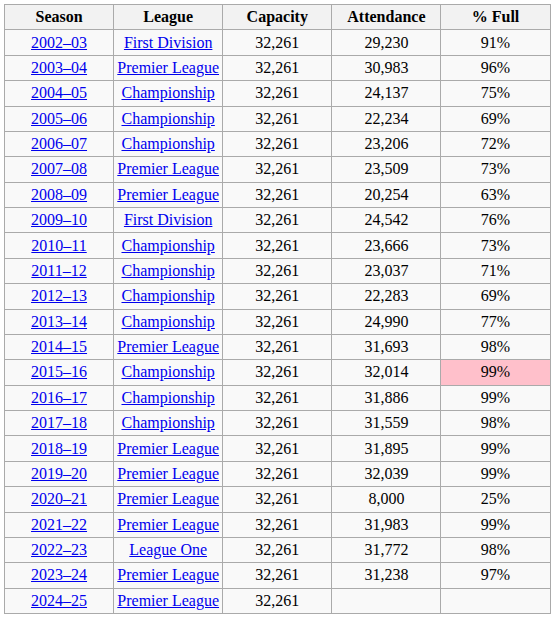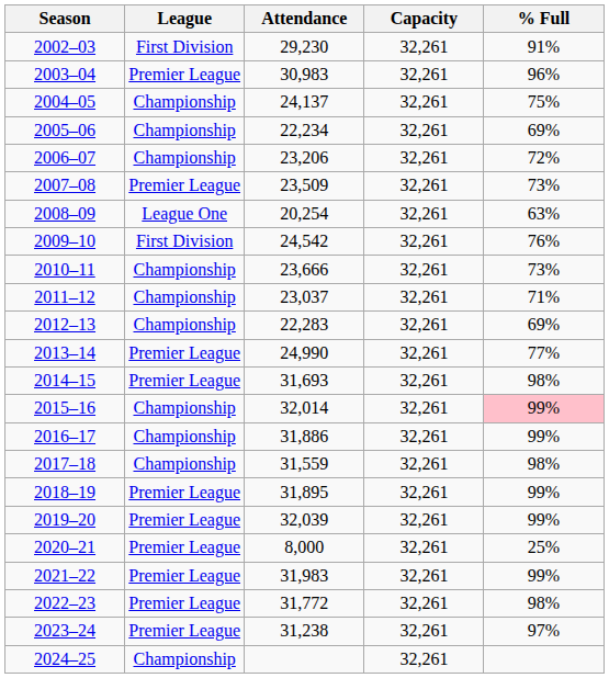 <table class="wikitable" style="text-align: center width=60%">
 <tr>
 <th style="width:20%;">Season</th>
 <th style="width:20%;">League</th>
+<th style="width:20%;">Attendance</th>
 <th style="width:20%;">Capacity</th>
-<th style="width:20%;">Attendance</th>
 <th style="width:20%;">% Full</th>
 </tr>
 <tr>
 <td align=center><a href='#'>2002–03</a></td>
 <td align=center><a href='#'>First Division</a></td>
+<td align=center>29,230</td>
 <td align=center>32,261</td>
-<td align=center>29,230</td>
 <td align=center>91%</td>
 </tr>
 <tr>
 <td align=center><a href='#'>2003–04</a></td>
 <td align=center><a href='#'>Premier League</a></td>
+<td align=center>30,983</td>
 <td align=center>32,261</td>
-<td align=center>30,983</td>
 <td align=center>96%</td>
 </tr>
 <tr>
 <td align=center><a href='#'>2004–05</a></td>
 <td align=center><a href='#'>Championship</a></td>
+<td align=center>24,137</td>
 <td align=center>32,261</td>
-<td align=center>24,137</td>
 <td align=center>75%</td>
 </tr>
 <tr>
 <td align=center><a href='#'>2005–06</a></td>
 <td align=center><a href='#'>Championship</a></td>
+<td align=center>22,234</td>
 <td align=center>32,261</td>
-<td align=center>22,234</td>
 <td align=center>69%</td>
 </tr>
 <tr>
 <td align=center><a href='#'>2006–07</a></td>
 <td align=center><a href='#'>Championship</a></td>
+<td align=center>23,206</td>
 <td align=center>32,261</td>
-<td align=center>23,206</td>
 <td align=center>72%</td>
 </tr>
 <tr>
 <td align=center><a href='#'>2007–08</a></td>
 <td align=center><a href='#'>Premier League</a></td>
+<td align=center>23,509</td>
 <td align=center>32,261</td>
-<td align=center>23,509</td>
 <td align=center>73%</td>
 </tr>
 <tr>
 <td align=center><a href='#'>2008–09</a></td>
-<td align=center><a href='#'>Premier League</a></td>
+<td align=center><a href='#'>League One</a></td>
+<td align=center>20,254</td>
 <td align=center>32,261</td>
-<td align=center>20,254</td>
 <td align=center>63%</td>
 </tr>
 <tr>
 <td align=center><a href='#'>2009–10</a></td>
 <td align=center><a href='#'>First Division</a></td>
+<td align=center>24,542</td>
 <td align=center>32,261</td>
-<td align=center>24,542</td>
 <td align=center>76%</td>
 </tr>
 <tr>
 <td align=center><a href='#'>2010–11</a></td>
 <td align=center><a href='#'>Championship</a></td>
+<td align=center>23,666</td>
 <td align=center>32,261</td>
-<td align=center>23,666</td>
 <td align=center>73%</td>
 </tr>
 <tr>
 <td align=center><a href='#'>2011–12</a></td>
 <td align=center><a href='#'>Championship</a></td>
+<td align=center>23,037</td>
 <td align=center>32,261</td>
-<td align=center>23,037</td>
 <td align=center>71%</td>
 </tr>
 <tr>
 <td align=center><a href='#'>2012–13</a></td>
 <td align=center><a href='#'>Championship</a></td>
+<td align=center>22,283</td>
 <td align=center>32,261</td>
-<td align=center>22,283</td>
 <td align=center>69%</td>
 </tr>
 <tr>
 <td align=center><a href='#'>2013–14</a></td>
-<td align=center><a href='#'>Championship</a></td>
+<td align=center><a href='#'>Premier League</a></td>
+<td align=center>24,990</td>
 <td align=center>32,261</td>
-<td align=center>24,990</td>
 <td align=center>77%</td>
 </tr>
 <tr>
 <td align=center><a href='#'>2014–15</a></td>
 <td align=center><a href='#'>Premier League</a></td>
+<td align=center>31,693</td>
 <td align=center>32,261</td>
-<td align=center>31,693</td>
 <td align=center>98%</td>
 </tr>
 <tr>
 <td align=center><a href='#'>2015–16</a></td>
 <td align=center><a href='#'>Championship</a></td>
+<td align=center>32,014</td>
 <td align=center>32,261</td>
-<td align=center>32,014</td>
 <td align=center style="background: pink;">99%</td>
 </tr>
 <tr>
 <td align=center><a href='#'>2016–17</a></td>
 <td align=center><a href='#'>Championship</a></td>
+<td align=center>31,886</td>
 <td align=center>32,261</td>
-<td align=center>31,886</td>
 <td align=center>99%</td>
 </tr>
 <tr>
 <td align=center><a href='#'>2017–18</a></td>
 <td align=center><a href='#'>Championship</a></td>
+<td align=center>31,559</td>
 <td align=center>32,261</td>
-<td align=center>31,559</td>
 <td align=center>98%</td>
 </tr>
 <tr>
 <td align=center><a href='#'>2018–19</a></td>
 <td align=center><a href='#'>Premier League</a></td>
+<td align=center>31,895</td>
 <td align=center>32,261</td>
-<td align=center>31,895</td>
 <td align=center>99%</td>
 </tr>
 <tr>
 <td align=center><a href='#'>2019–20</a></td>
 <td align=center><a href='#'>Premier League</a></td>
+<td align=center>32,039</td>
 <td align=center>32,261</td>
-<td align=center>32,039</td>
 <td align=center>99%</td>
 </tr>
 <tr>
 <td align=center><a href='#'>2020–21</a></td>
 <td align=center><a href='#'>Premier League</a></td>
+<td align=center>8,000</td>
 <td align=center>32,261</td>
-<td align=center>8,000</td>
 <td align=center>25%</td>
 </tr>
 <tr>
 <td align=center><a href='#'>2021–22</a></td>
 <td align=center><a href='#'>Premier League</a></td>
+<td align=center>31,983</td>
 <td align=center>32,261</td>
-<td align=center>31,983</td>
 <td align=center>99%</td>
 </tr>
 <tr>
 <td align=center><a href='#'>2022–23</a></td>
-<td align=center><a href='#'>League One</a></td>
+<td align=center><a href='#'>Premier League</a></td>
+<td align=center>31,772</td>
 <td align=center>32,261</td>
-<td align=center>31,772</td>
 <td align=center>98%</td>
 </tr>
 <tr>
 <td align=center><a href='#'>2023–24</a></td>
 <td align=center><a href='#'>Premier League</a></td>
+<td align=center>31,238</td>
 <td align=center>32,261</td>
-<td align=center>31,238</td>
 <td align=center>97%</td>
 </tr>
 <tr>
 <td align=center><a href='#'>2024–25</a></td>
-<td align=center><a href='#'>Premier League</a></td>
+<td align=center><a href='#'>Championship</a></td>
+<td align=center></td>
 <td align=center>32,261</td>
-<td align=center></td>
 <td align=center></td>
 </tr>
 </table>
